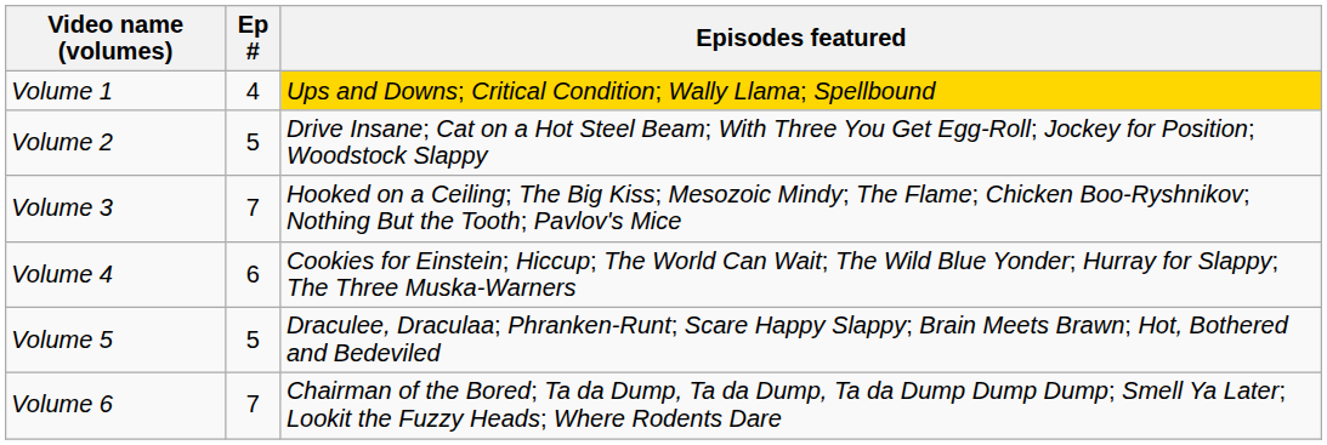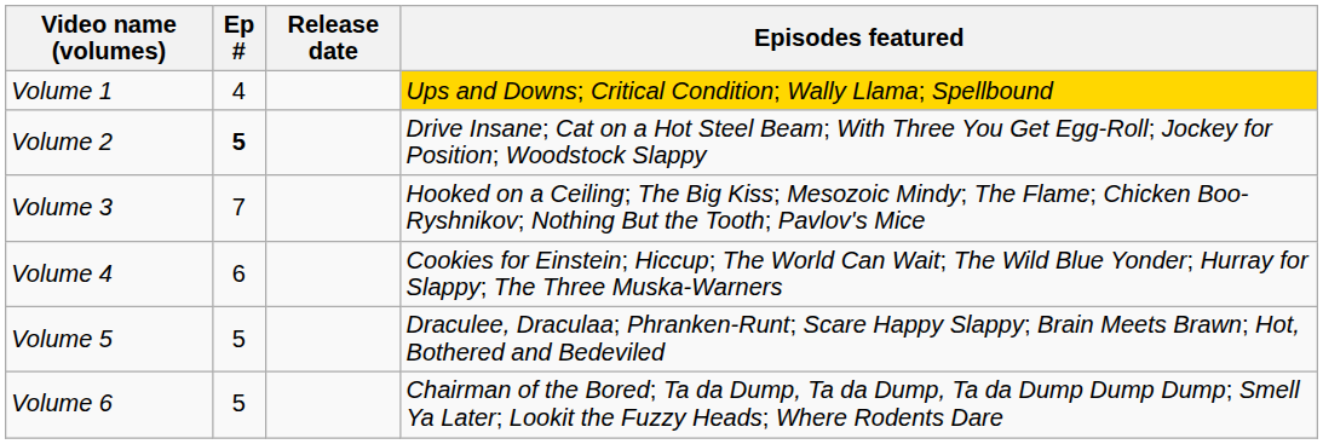 <table class="wikitable">
 <tr>
 <th>Video name (volumes)</th>
 <th>Ep #</th>
+<th>Release date</th>
 <th>Episodes featured</th>
 </tr>
 <tr>
 <td><em>Volume 1</em></td>
 <td align="center">4</td>
+<td></td>
 <td style="background: gold;"><em>Ups and Downs</em>; <em>Critical Condition</em>; <em>Wally Llama</em>; <em>Spellbound</em></td>
 </tr>
 <tr>
 <td><em>Volume 2</em></td>
-<td align="center">5</td>
+<td align="center"><strong>5</strong></td>
+<td></td>
 <td><em>Drive Insane</em>; <em>Cat on a Hot Steel Beam</em>; <em>With Three You Get Egg-Roll</em>; <em>Jockey for Position</em>; <em>Woodstock Slappy</em></td>
 </tr>
 <tr>
 <td><em>Volume 3</em></td>
 <td align="center">7</td>
+<td></td>
 <td><em>Hooked on a Ceiling</em>; <em>The Big Kiss</em>; <em>Mesozoic Mindy</em>; <em>The Flame</em>; <em>Chicken Boo-Ryshnikov</em>; <em>Nothing But the Tooth</em>; <em>Pavlov's Mice</em></td>
 </tr>
 <tr>
 <td><em>Volume 4</em></td>
 <td align="center">6</td>
+<td></td>
 <td><em>Cookies for Einstein</em>; <em>Hiccup</em>; <em>The World Can Wait</em>; <em>The Wild Blue Yonder</em>; <em>Hurray for Slappy</em>; <em>The Three Muska-Warners</em></td>
 </tr>
 <tr>
 <td><em>Volume 5</em></td>
 <td align="center">5</td>
+<td></td>
 <td><em>Draculee, Draculaa</em>; <em>Phranken-Runt</em>; <em>Scare Happy Slappy</em>; <em>Brain Meets Brawn</em>; <em>Hot, Bothered and Bedeviled</em></td>
 </tr>
 <tr>
 <td><em>Volume 6</em></td>
-<td align="center">7</td>
+<td align="center">5</td>
+<td></td>
 <td><em>Chairman of the Bored</em>; <em>Ta da Dump, Ta da Dump, Ta da Dump Dump Dump</em>; <em>Smell Ya Later</em>; <em>Lookit the Fuzzy Heads</em>; <em>Where Rodents Dare</em></td>
 </tr>
 </table>
